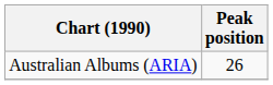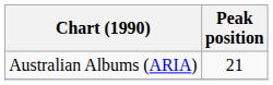 <table class="wikitable sortable">
 <tr>
 <th align="left">Chart (1990)</th>
 <th align="center">Peak<br>position</th>
 </tr>
 <tr>
 <td align="left">Australian Albums (<a href='#'>ARIA</a>)</td>
-<td align="center">26</td>
+<td align="center">21</td>
 </tr>
 <tr>
 </tr>
 </table>
